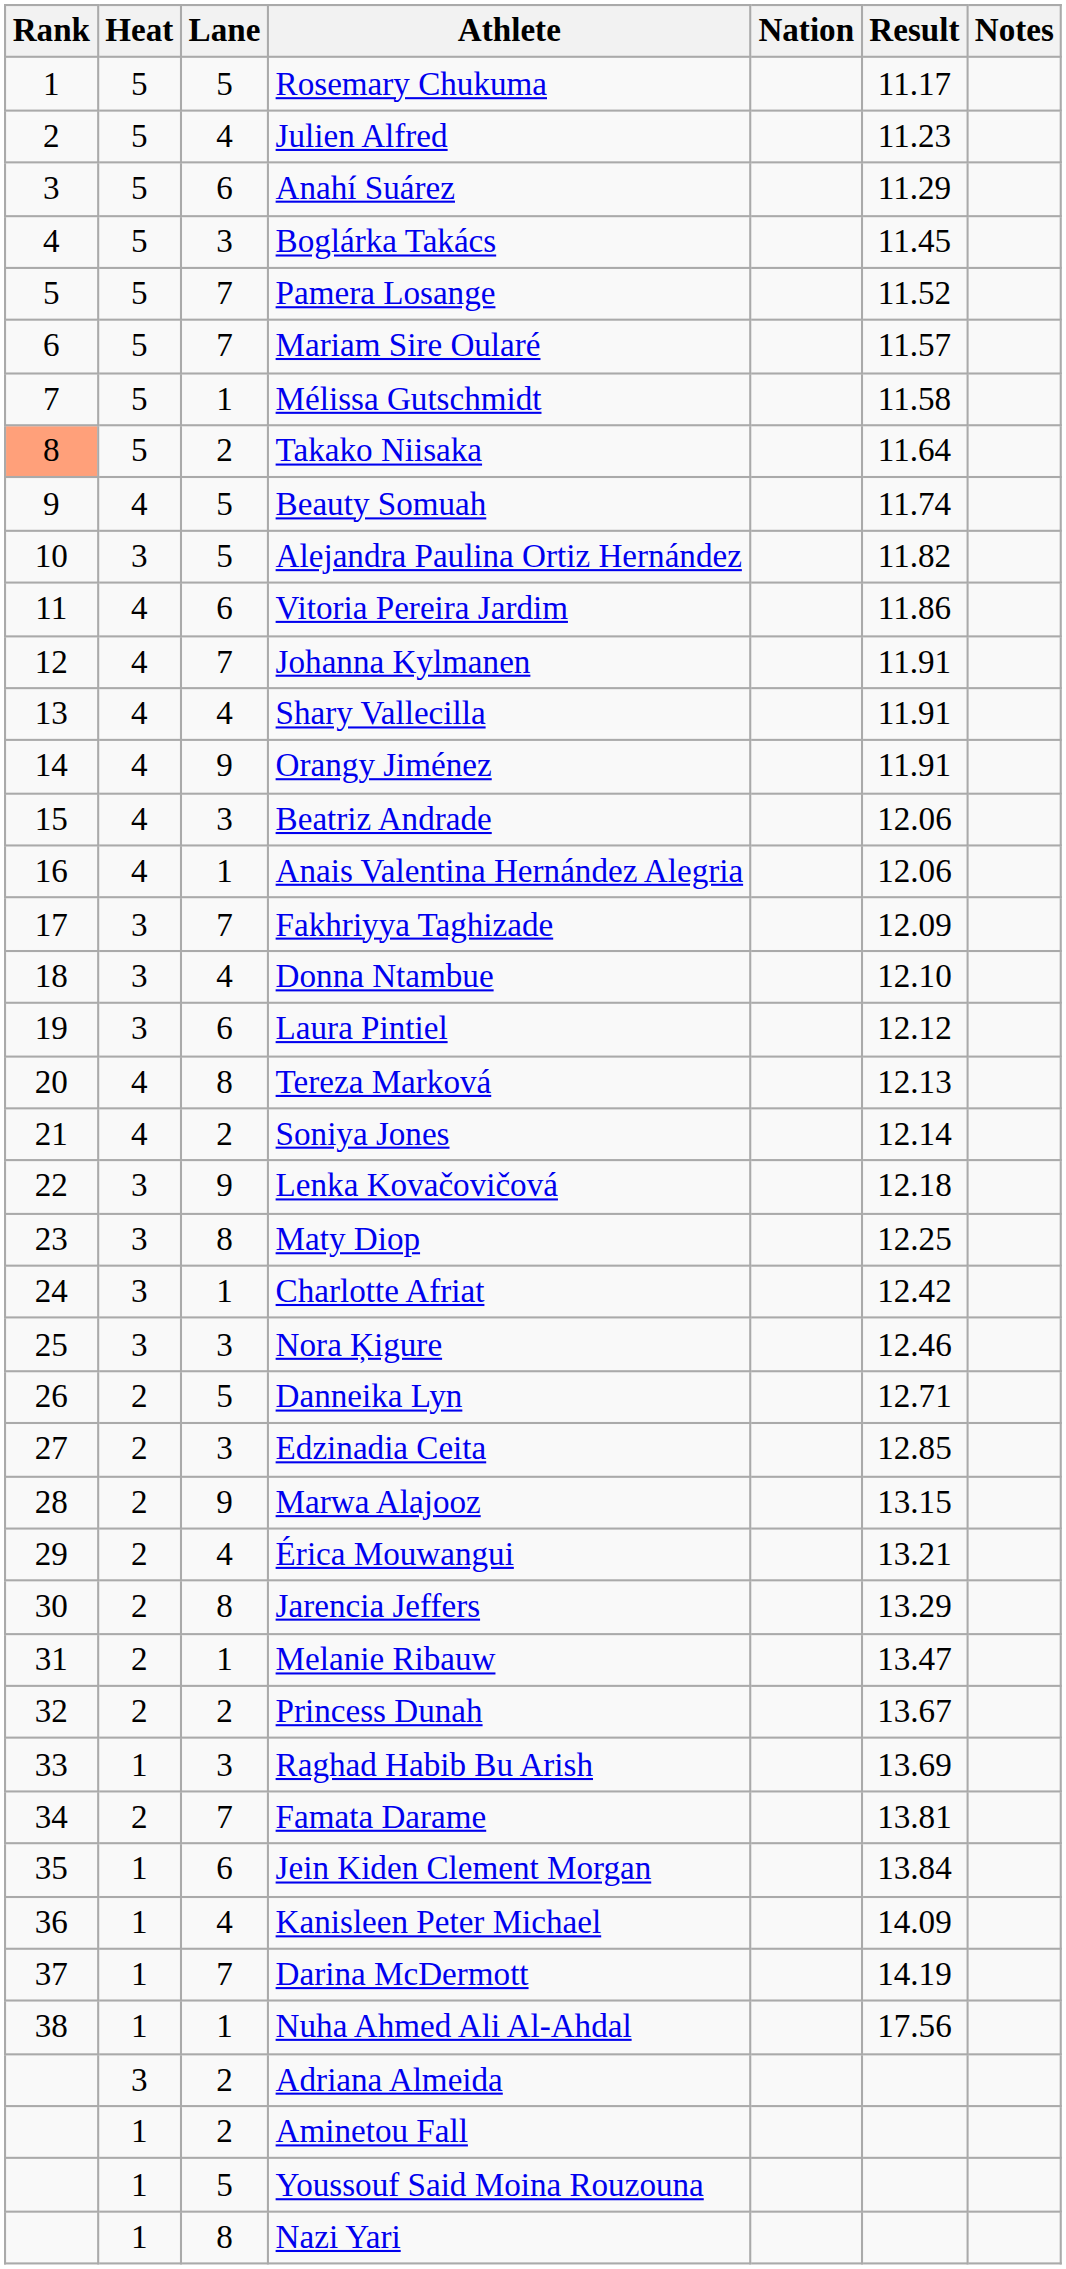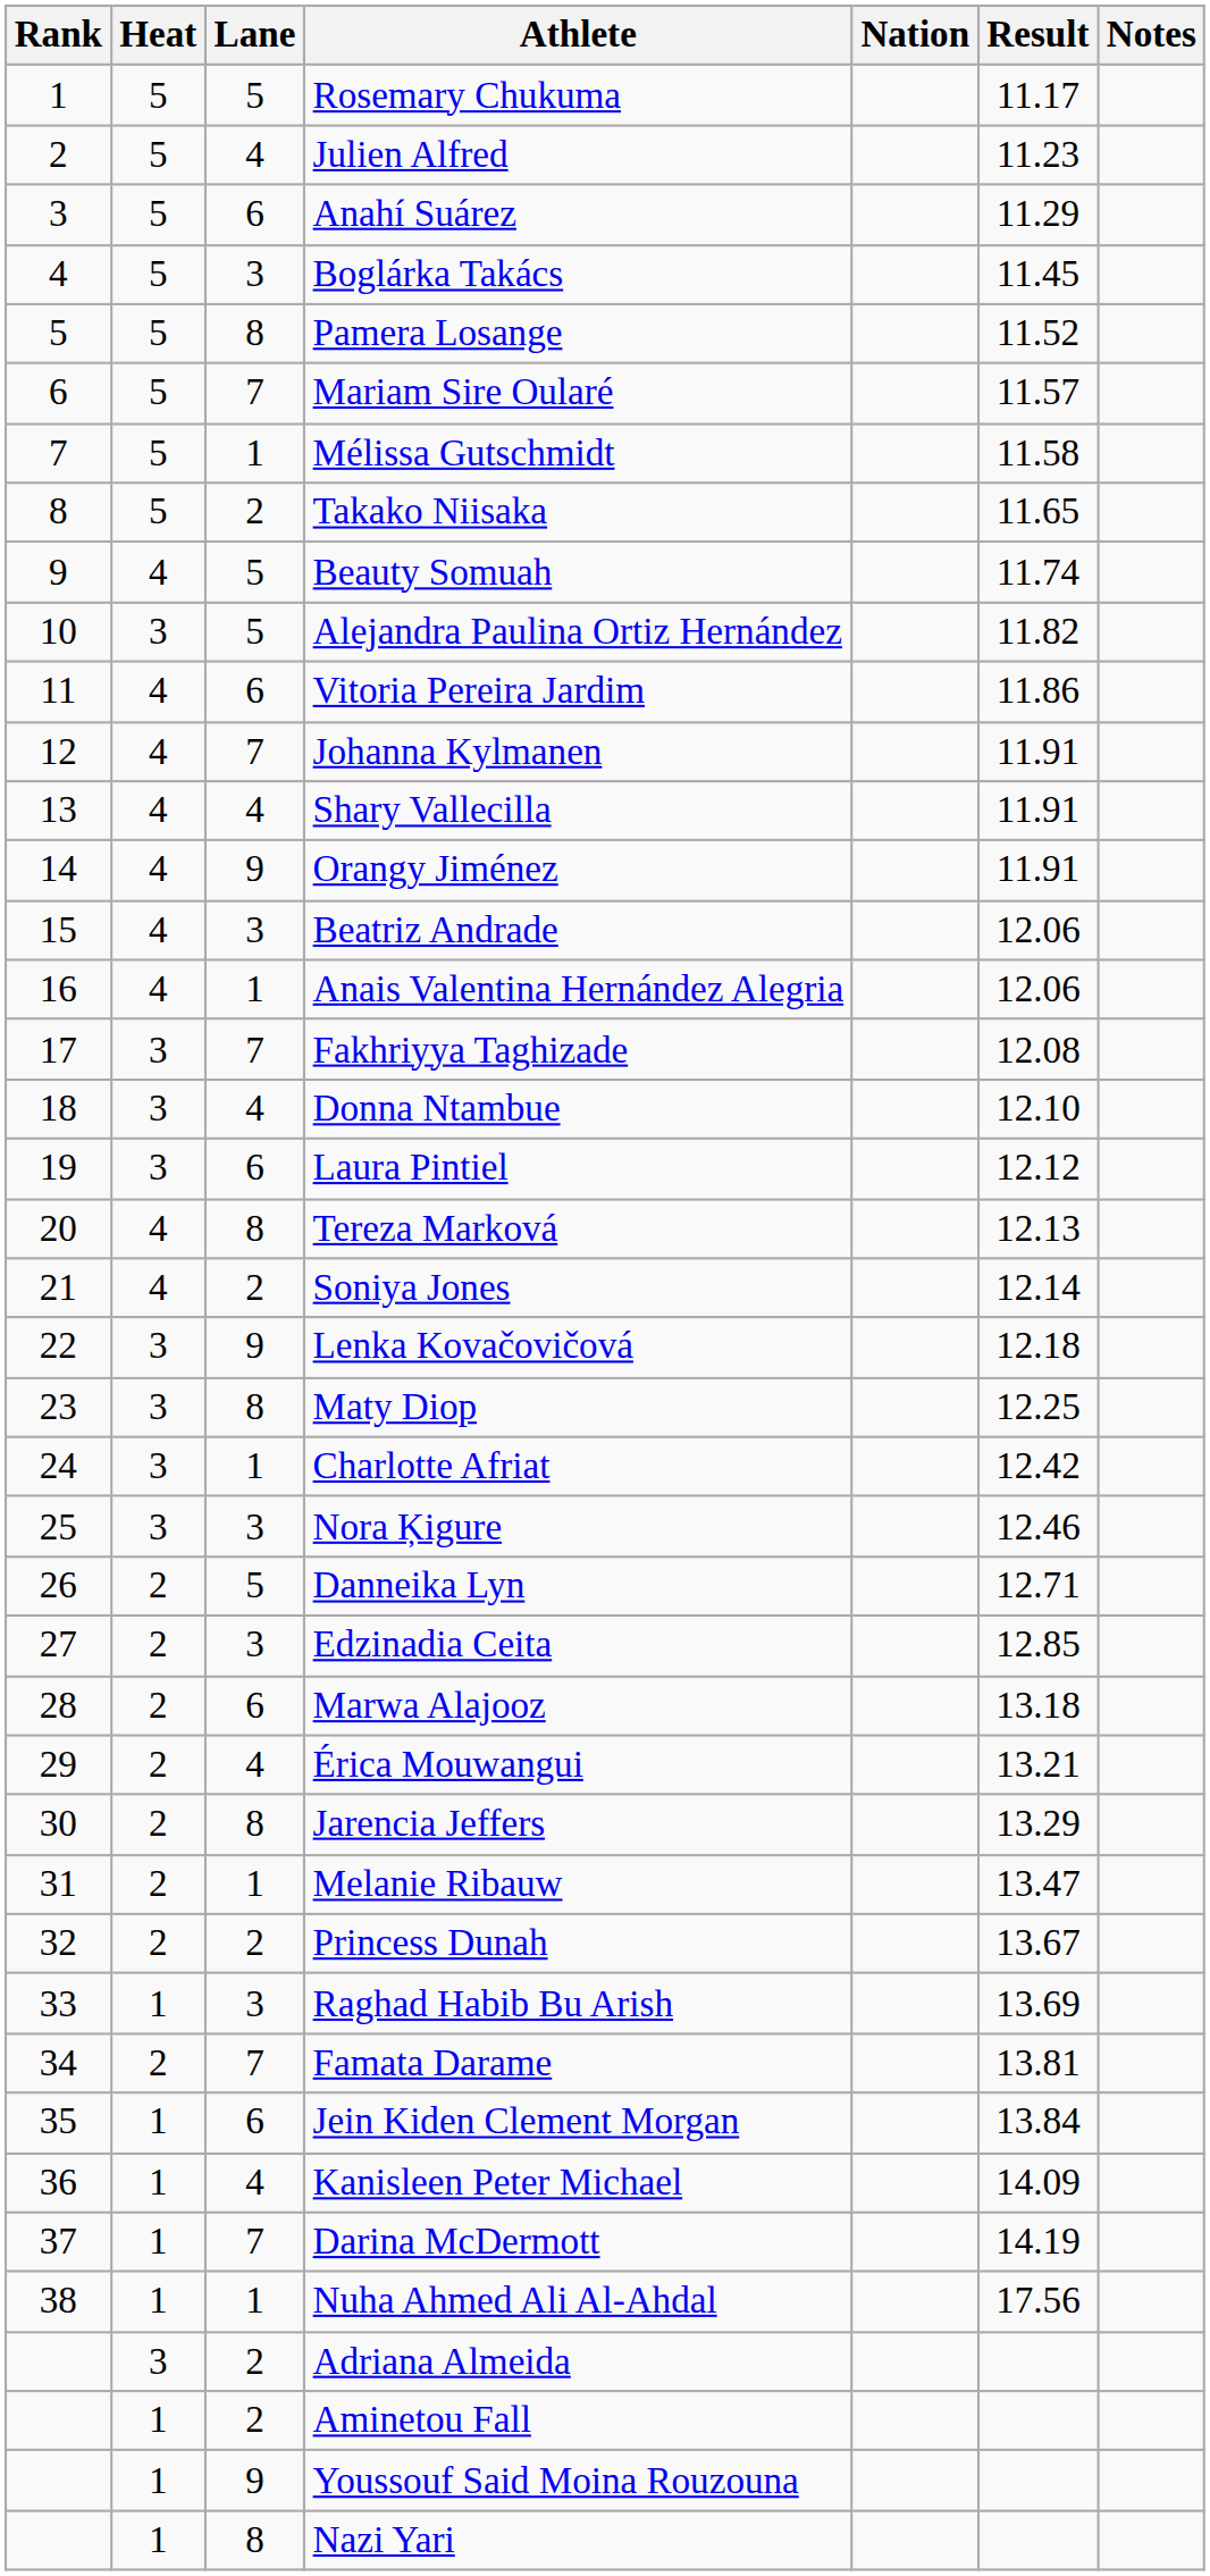 <table class="wikitable sortable" style="text-align:center">
 <tr>
 <th>Rank</th>
 <th>Heat</th>
 <th>Lane</th>
 <th>Athlete</th>
 <th>Nation</th>
 <th>Result</th>
 <th>Notes</th>
 </tr>
 <tr>
 <td>1</td>
 <td>5</td>
 <td>5</td>
 <td align=left><a href='#'>Rosemary Chukuma</a></td>
 <td align=left></td>
 <td>11.17</td>
 <td></td>
 </tr>
 <tr>
 <td>2</td>
 <td>5</td>
 <td>4</td>
 <td align=left><a href='#'>Julien Alfred</a></td>
 <td align=left></td>
 <td>11.23</td>
 <td></td>
 </tr>
 <tr>
 <td>3</td>
 <td>5</td>
 <td>6</td>
 <td align=left><a href='#'>Anahí Suárez</a></td>
 <td align=left></td>
 <td>11.29</td>
 <td></td>
 </tr>
 <tr>
 <td>4</td>
 <td>5</td>
 <td>3</td>
 <td align=left><a href='#'>Boglárka Takács</a></td>
 <td align=left></td>
 <td>11.45</td>
 <td></td>
 </tr>
 <tr>
 <td>5</td>
 <td>5</td>
-<td>7</td>
+<td>8</td>
 <td align=left><a href='#'>Pamera Losange</a></td>
 <td align=left></td>
 <td>11.52</td>
 <td></td>
 </tr>
 <tr>
 <td>6</td>
 <td>5</td>
 <td>7</td>
 <td align=left><a href='#'>Mariam Sire Oularé</a></td>
 <td align=left></td>
 <td>11.57</td>
 <td></td>
 </tr>
 <tr>
 <td>7</td>
 <td>5</td>
 <td>1</td>
 <td align=left><a href='#'>Mélissa Gutschmidt</a></td>
 <td align=left></td>
 <td>11.58</td>
 <td></td>
 </tr>
 <tr>
-<td style="background: lightsalmon;">8</td>
+<td>8</td>
 <td>5</td>
 <td>2</td>
 <td align=left><a href='#'>Takako Niisaka</a></td>
 <td align=left></td>
-<td>11.64</td>
+<td>11.65</td>
 <td></td>
 </tr>
 <tr>
 <td>9</td>
 <td>4</td>
 <td>5</td>
 <td align=left><a href='#'>Beauty Somuah</a></td>
 <td align=left></td>
 <td>11.74</td>
 <td></td>
 </tr>
 <tr>
 <td>10</td>
 <td>3</td>
 <td>5</td>
 <td align=left><a href='#'>Alejandra Paulina Ortiz Hernández</a></td>
 <td align=left></td>
 <td>11.82</td>
 <td></td>
 </tr>
 <tr>
 <td>11</td>
 <td>4</td>
 <td>6</td>
 <td align=left><a href='#'>Vitoria Pereira Jardim</a></td>
 <td align=left></td>
 <td>11.86</td>
 <td></td>
 </tr>
 <tr>
 <td>12</td>
 <td>4</td>
 <td>7</td>
 <td align=left><a href='#'>Johanna Kylmanen</a></td>
 <td align=left></td>
 <td>11.91</td>
 <td></td>
 </tr>
 <tr>
 <td>13</td>
 <td>4</td>
 <td>4</td>
 <td align=left><a href='#'>Shary Vallecilla</a></td>
 <td align=left></td>
 <td>11.91</td>
 <td></td>
 </tr>
 <tr>
 <td>14</td>
 <td>4</td>
 <td>9</td>
 <td align=left><a href='#'>Orangy Jiménez</a></td>
 <td align=left></td>
 <td>11.91</td>
 <td></td>
 </tr>
 <tr>
 <td>15</td>
 <td>4</td>
 <td>3</td>
 <td align=left><a href='#'>Beatriz Andrade</a></td>
 <td align=left></td>
 <td>12.06</td>
 <td></td>
 </tr>
 <tr>
 <td>16</td>
 <td>4</td>
 <td>1</td>
 <td align=left><a href='#'>Anais Valentina Hernández Alegria</a></td>
 <td align=left></td>
 <td>12.06</td>
 <td></td>
 </tr>
 <tr>
 <td>17</td>
 <td>3</td>
 <td>7</td>
 <td align=left><a href='#'>Fakhriyya Taghizade</a></td>
 <td align=left></td>
-<td>12.09</td>
+<td>12.08</td>
 <td></td>
 </tr>
 <tr>
 <td>18</td>
 <td>3</td>
 <td>4</td>
 <td align=left><a href='#'>Donna Ntambue</a></td>
 <td align=left></td>
 <td>12.10</td>
 <td></td>
 </tr>
 <tr>
 <td>19</td>
 <td>3</td>
 <td>6</td>
 <td align=left><a href='#'>Laura Pintiel</a></td>
 <td align=left></td>
 <td>12.12</td>
 <td></td>
 </tr>
 <tr>
 <td>20</td>
 <td>4</td>
 <td>8</td>
 <td align=left><a href='#'>Tereza Marková</a></td>
 <td align=left></td>
 <td>12.13</td>
 <td></td>
 </tr>
 <tr>
 <td>21</td>
 <td>4</td>
 <td>2</td>
 <td align=left><a href='#'>Soniya Jones</a></td>
 <td align=left></td>
 <td>12.14</td>
 <td></td>
 </tr>
 <tr>
 <td>22</td>
 <td>3</td>
 <td>9</td>
 <td align=left><a href='#'>Lenka Kovačovičová</a></td>
 <td align=left></td>
 <td>12.18</td>
 <td></td>
 </tr>
 <tr>
 <td>23</td>
 <td>3</td>
 <td>8</td>
 <td align=left><a href='#'>Maty Diop</a></td>
 <td align=left></td>
 <td>12.25</td>
 <td></td>
 </tr>
 <tr>
 <td>24</td>
 <td>3</td>
 <td>1</td>
 <td align=left><a href='#'>Charlotte Afriat</a></td>
 <td align=left></td>
 <td>12.42</td>
 <td></td>
 </tr>
 <tr>
 <td>25</td>
 <td>3</td>
 <td>3</td>
 <td align=left><a href='#'>Nora Ķigure</a></td>
 <td align=left></td>
 <td>12.46</td>
 <td></td>
 </tr>
 <tr>
 <td>26</td>
 <td>2</td>
 <td>5</td>
 <td align=left><a href='#'>Danneika Lyn</a></td>
 <td align=left></td>
 <td>12.71</td>
 <td></td>
 </tr>
 <tr>
 <td>27</td>
 <td>2</td>
 <td>3</td>
 <td align=left><a href='#'>Edzinadia Ceita</a></td>
 <td align=left></td>
 <td>12.85</td>
 <td></td>
 </tr>
 <tr>
 <td>28</td>
 <td>2</td>
-<td>9</td>
+<td>6</td>
 <td align=left><a href='#'>Marwa Alajooz</a></td>
 <td align=left></td>
-<td>13.15</td>
+<td>13.18</td>
 <td></td>
 </tr>
 <tr>
 <td>29</td>
 <td>2</td>
 <td>4</td>
 <td align=left><a href='#'>Érica Mouwangui</a></td>
 <td align=left></td>
 <td>13.21</td>
 <td></td>
 </tr>
 <tr>
 <td>30</td>
 <td>2</td>
 <td>8</td>
 <td align=left><a href='#'>Jarencia Jeffers</a></td>
 <td align=left></td>
 <td>13.29</td>
 <td></td>
 </tr>
 <tr>
 <td>31</td>
 <td>2</td>
 <td>1</td>
 <td align=left><a href='#'>Melanie Ribauw</a></td>
 <td align=left></td>
 <td>13.47</td>
 <td></td>
 </tr>
 <tr>
 <td>32</td>
 <td>2</td>
 <td>2</td>
 <td align=left><a href='#'>Princess Dunah</a></td>
 <td align=left></td>
 <td>13.67</td>
 <td></td>
 </tr>
 <tr>
 <td>33</td>
 <td>1</td>
 <td>3</td>
 <td align=left><a href='#'>Raghad Habib Bu Arish</a></td>
 <td align=left></td>
 <td>13.69</td>
 <td></td>
 </tr>
 <tr>
 <td>34</td>
 <td>2</td>
 <td>7</td>
 <td align=left><a href='#'>Famata Darame</a></td>
 <td align=left></td>
 <td>13.81</td>
 <td></td>
 </tr>
 <tr>
 <td>35</td>
 <td>1</td>
 <td>6</td>
 <td align=left><a href='#'>Jein Kiden Clement Morgan</a></td>
 <td align=left></td>
 <td>13.84</td>
 <td></td>
 </tr>
 <tr>
 <td>36</td>
 <td>1</td>
 <td>4</td>
 <td align=left><a href='#'>Kanisleen Peter Michael</a></td>
 <td align=left></td>
 <td>14.09</td>
 <td></td>
 </tr>
 <tr>
 <td>37</td>
 <td>1</td>
 <td>7</td>
 <td align=left><a href='#'>Darina McDermott</a></td>
 <td align=left></td>
 <td>14.19</td>
 <td></td>
 </tr>
 <tr>
 <td>38</td>
 <td>1</td>
 <td>1</td>
 <td align=left><a href='#'>Nuha Ahmed Ali Al-Ahdal</a></td>
 <td align=left></td>
 <td>17.56</td>
 <td></td>
 </tr>
 <tr>
 <td></td>
 <td>3</td>
 <td>2</td>
 <td align=left><a href='#'>Adriana Almeida</a></td>
 <td align=left></td>
 <td></td>
 <td></td>
 </tr>
 <tr>
 <td></td>
 <td>1</td>
 <td>2</td>
 <td align=left><a href='#'>Aminetou Fall</a></td>
 <td align=left></td>
 <td></td>
 <td></td>
 </tr>
 <tr>
 <td></td>
 <td>1</td>
-<td>5</td>
+<td>9</td>
 <td align=left><a href='#'>Youssouf Said Moina Rouzouna</a></td>
 <td align=left></td>
 <td></td>
 <td></td>
 </tr>
 <tr>
 <td></td>
 <td>1</td>
 <td>8</td>
 <td align=left><a href='#'>Nazi Yari</a></td>
 <td align=left></td>
 <td></td>
 <td></td>
 </tr>
 </table>
